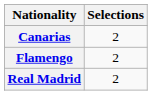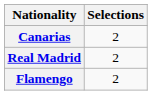 <table class="wikitable plainrowheaders sortable">
 <tr>
 <th scope="col">Nationality</th>
 <th scope="col">Selections</th>
 </tr>
 <tr>
 <th scope="row"> <a href='#'>Canarias</a></th>
 <td align="center">2</td>
 </tr>
 <tr>
+<th scope="row"> <a href='#'>Real Madrid</a></th>
+<td align="center">2</td>
+</tr>
+<tr>
 <th scope="row"> <a href='#'>Flamengo</a></th>
 <td align="center">2</td>
 </tr>
-<tr>
-<th scope="row"> <a href='#'>Real Madrid</a></th>
-<td align="center">2</td>
-</tr>
 </table>
